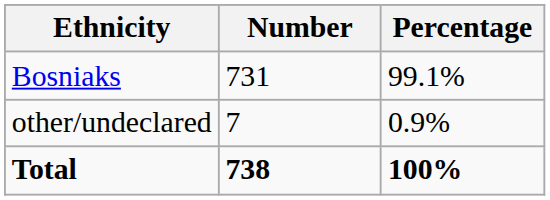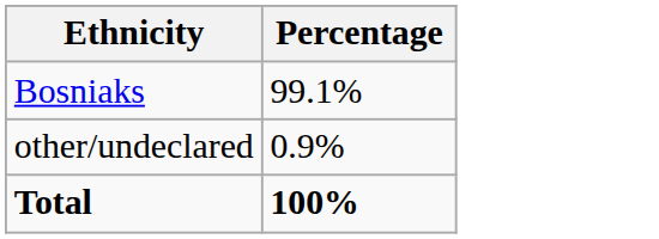 <table class="wikitable">
 <tr>
 <th width="100px">Ethnicity</th>
-<th width="80px">Number</th>
 <th width="80px">Percentage</th>
 </tr>
 <tr>
 <td><a href='#'>Bosniaks</a></td>
-<td>731</td>
 <td>99.1%</td>
 </tr>
 <tr>
 <td>other/undeclared</td>
-<td>7</td>
 <td>0.9%</td>
 </tr>
 <tr>
 <td><strong>Total</strong></td>
-<td><strong>738</strong></td>
 <td><strong>100%</strong></td>
 </tr>
 </table>
